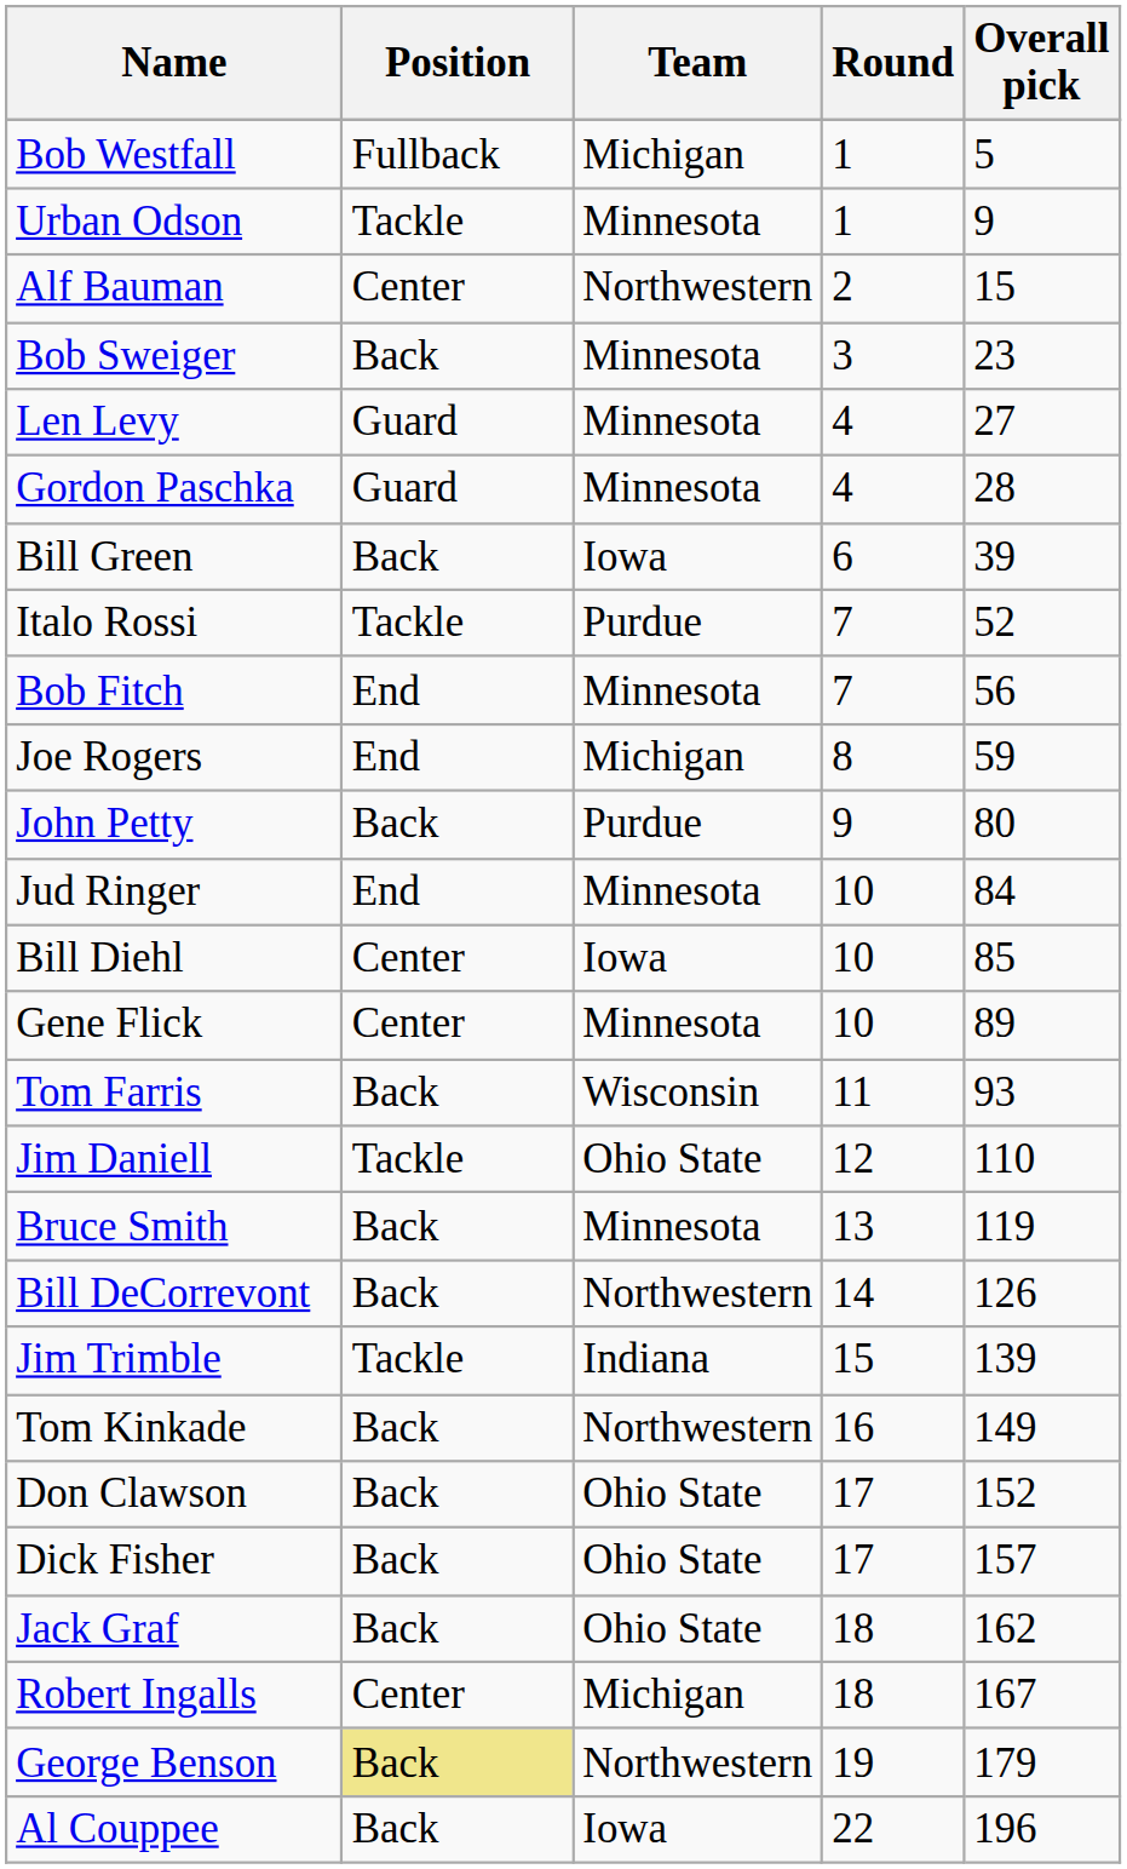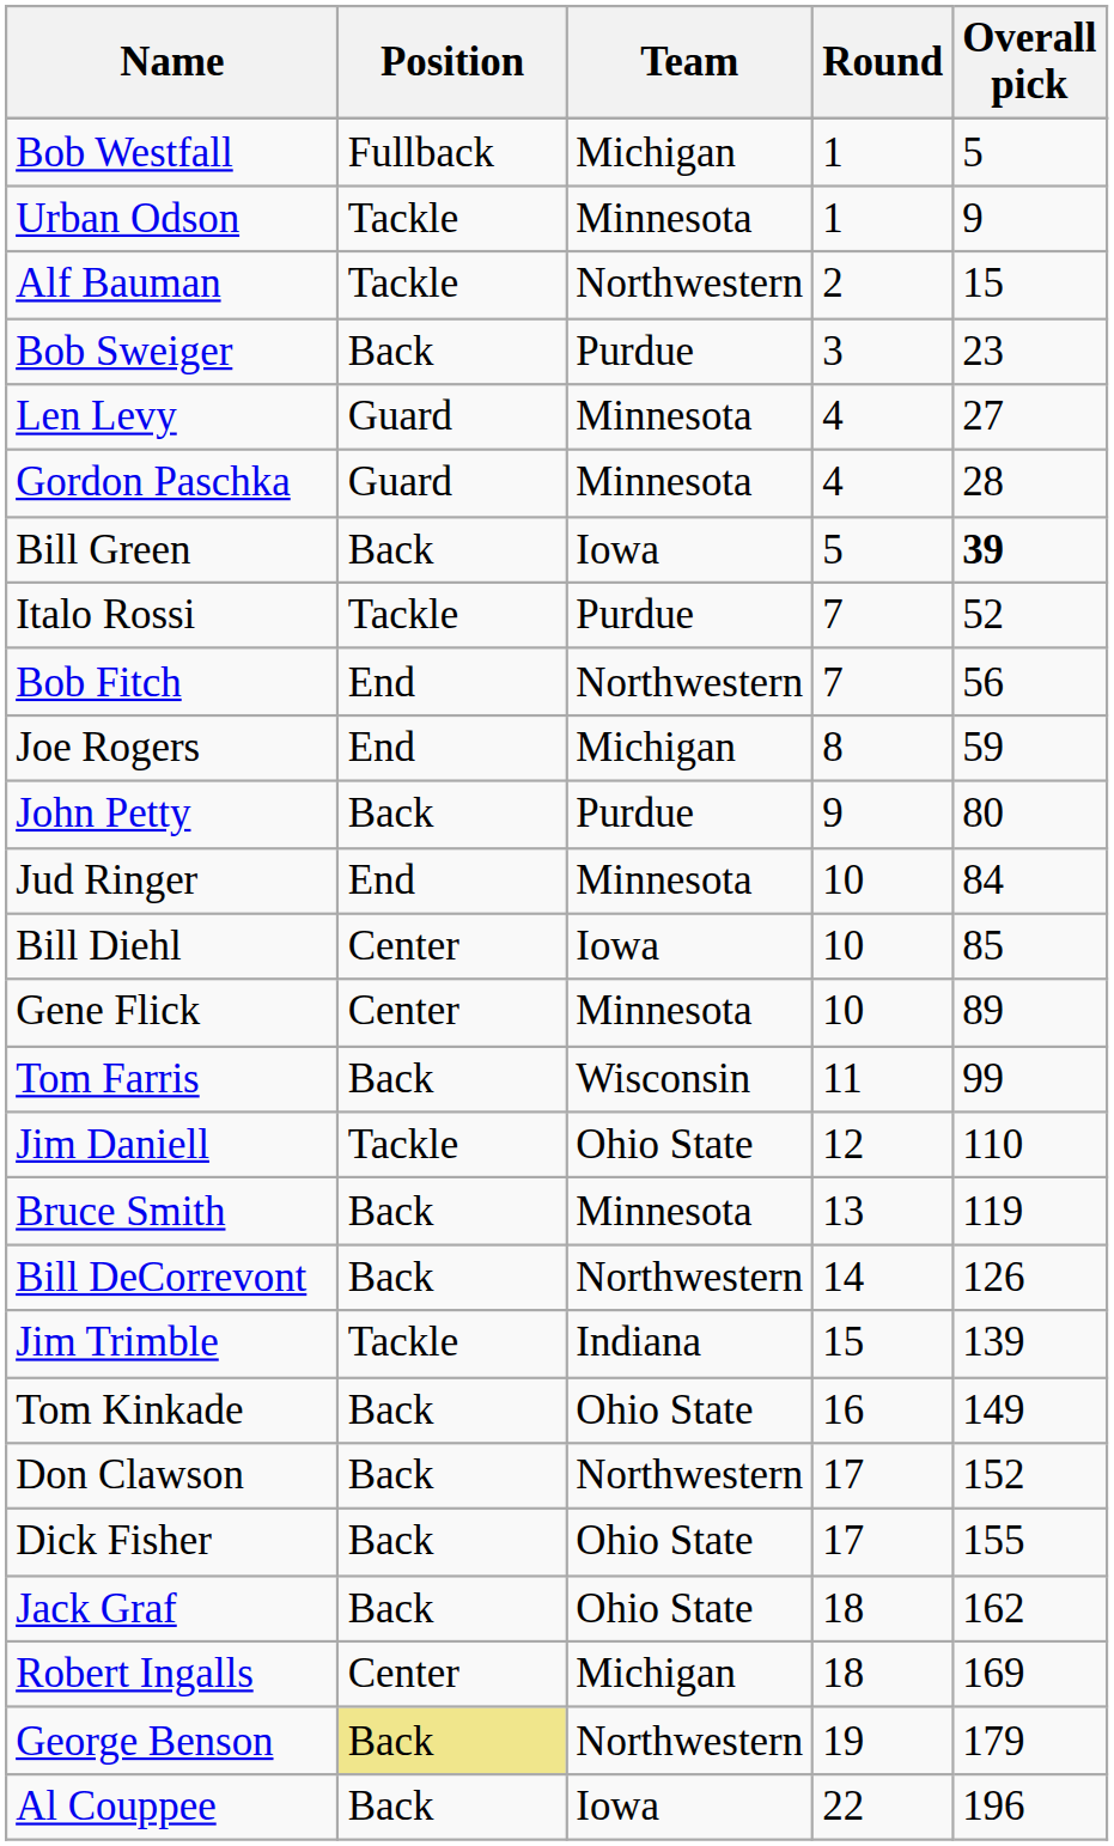 <table class="sortable wikitable">
 <tr>
 <th width="120">Name</th>
 <th width="80">Position</th>
 <th width="80">Team</th>
 <th width="25">Round</th>
 <th width="25">Overall pick</th>
 </tr>
 <tr align="left" bgcolor="">
 </tr>
 <tr>
 <td><a href='#'>Bob Westfall</a></td>
 <td>Fullback</td>
 <td>Michigan</td>
 <td>1</td>
 <td>5</td>
 </tr>
 <tr>
 <td><a href='#'>Urban Odson</a></td>
 <td>Tackle</td>
 <td>Minnesota</td>
 <td>1</td>
 <td>9</td>
 </tr>
 <tr>
 <td><a href='#'>Alf Bauman</a></td>
-<td>Center</td>
+<td>Tackle</td>
 <td>Northwestern</td>
 <td>2</td>
 <td>15</td>
 </tr>
 <tr>
 <td><a href='#'>Bob Sweiger</a></td>
 <td>Back</td>
-<td>Minnesota</td>
+<td>Purdue</td>
 <td>3</td>
 <td>23</td>
 </tr>
 <tr>
 <td><a href='#'>Len Levy</a></td>
 <td>Guard</td>
 <td>Minnesota</td>
 <td>4</td>
 <td>27</td>
 </tr>
 <tr>
 <td><a href='#'>Gordon Paschka</a></td>
 <td>Guard</td>
 <td>Minnesota</td>
 <td>4</td>
 <td>28</td>
 </tr>
 <tr>
 <td>Bill Green</td>
 <td>Back</td>
 <td>Iowa</td>
-<td>6</td>
-<td>39</td>
+<td>5</td>
+<td><strong>39</strong></td>
 </tr>
 <tr>
 <td>Italo Rossi</td>
 <td>Tackle</td>
 <td>Purdue</td>
 <td>7</td>
 <td>52</td>
 </tr>
 <tr>
 <td><a href='#'>Bob Fitch</a></td>
 <td>End</td>
-<td>Minnesota</td>
+<td>Northwestern</td>
 <td>7</td>
 <td>56</td>
 </tr>
 <tr>
 <td>Joe Rogers</td>
 <td>End</td>
 <td>Michigan</td>
 <td>8</td>
 <td>59</td>
 </tr>
 <tr>
 <td><a href='#'>John Petty</a></td>
 <td>Back</td>
 <td>Purdue</td>
 <td>9</td>
 <td>80</td>
 </tr>
 <tr>
 <td>Jud Ringer</td>
 <td>End</td>
 <td>Minnesota</td>
 <td>10</td>
 <td>84</td>
 </tr>
 <tr>
 <td>Bill Diehl</td>
 <td>Center</td>
 <td>Iowa</td>
 <td>10</td>
 <td>85</td>
 </tr>
 <tr>
 <td>Gene Flick</td>
 <td>Center</td>
 <td>Minnesota</td>
 <td>10</td>
 <td>89</td>
 </tr>
 <tr>
 <td><a href='#'>Tom Farris</a></td>
 <td>Back</td>
 <td>Wisconsin</td>
 <td>11</td>
-<td>93</td>
+<td>99</td>
 </tr>
 <tr>
 <td><a href='#'>Jim Daniell</a></td>
 <td>Tackle</td>
 <td>Ohio State</td>
 <td>12</td>
 <td>110</td>
 </tr>
 <tr>
 <td><a href='#'>Bruce Smith</a></td>
 <td>Back</td>
 <td>Minnesota</td>
 <td>13</td>
 <td>119</td>
 </tr>
 <tr>
 <td><a href='#'>Bill DeCorrevont</a></td>
 <td>Back</td>
 <td>Northwestern</td>
 <td>14</td>
 <td>126</td>
 </tr>
 <tr>
 <td><a href='#'>Jim Trimble</a></td>
 <td>Tackle</td>
 <td>Indiana</td>
 <td>15</td>
 <td>139</td>
 </tr>
 <tr>
 <td>Tom Kinkade</td>
 <td>Back</td>
-<td>Northwestern</td>
+<td>Ohio State</td>
 <td>16</td>
 <td>149</td>
 </tr>
 <tr>
 <td>Don Clawson</td>
 <td>Back</td>
-<td>Ohio State</td>
+<td>Northwestern</td>
 <td>17</td>
 <td>152</td>
 </tr>
 <tr>
 <td>Dick Fisher</td>
 <td>Back</td>
 <td>Ohio State</td>
 <td>17</td>
-<td>157</td>
+<td>155</td>
 </tr>
 <tr>
 <td><a href='#'>Jack Graf</a></td>
 <td>Back</td>
 <td>Ohio State</td>
 <td>18</td>
 <td>162</td>
 </tr>
 <tr>
 <td><a href='#'>Robert Ingalls</a></td>
 <td>Center</td>
 <td>Michigan</td>
 <td>18</td>
-<td>167</td>
+<td>169</td>
 </tr>
 <tr>
 <td><a href='#'>George Benson</a></td>
 <td style="background: khaki;">Back</td>
 <td>Northwestern</td>
 <td>19</td>
 <td>179</td>
 </tr>
 <tr>
 <td><a href='#'>Al Couppee</a></td>
 <td>Back</td>
 <td>Iowa</td>
 <td>22</td>
 <td>196</td>
 </tr>
 </table>
